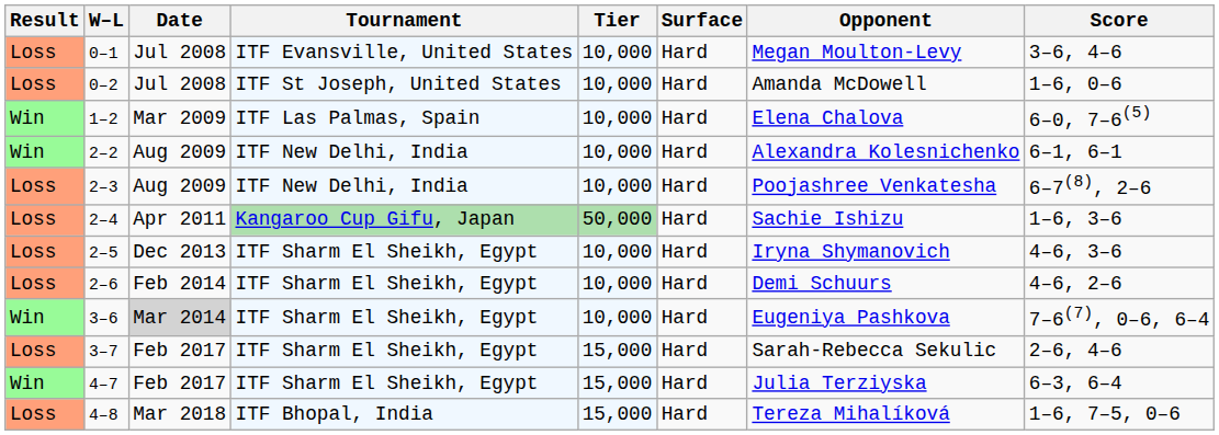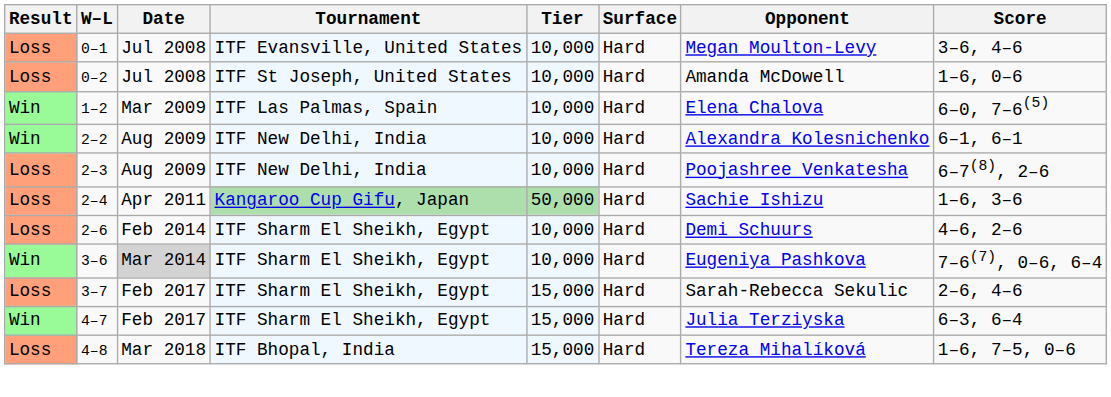 <table class="sortable wikitable">
 <tr>
 <th>Result</th>
 <th class="unsortable">W–L</th>
 <th>Date</th>
 <th>Tournament</th>
 <th>Tier</th>
 <th>Surface</th>
 <th>Opponent</th>
 <th class="unsortable">Score</th>
 </tr>
 <tr>
 <td style="background:#ffa07a;">Loss</td>
 <td><small>0–1</small></td>
 <td>Jul 2008</td>
 <td style="background:#f0f8ff;">ITF Evansville, United States</td>
 <td style="background:#f0f8ff;">10,000</td>
 <td>Hard</td>
 <td> <a href='#'>Megan Moulton-Levy</a></td>
 <td>3–6, 4–6</td>
 </tr>
 <tr>
 <td style="background:#ffa07a;">Loss</td>
 <td><small>0–2</small></td>
 <td>Jul 2008</td>
 <td style="background:#f0f8ff;">ITF St Joseph, United States</td>
 <td style="background:#f0f8ff;">10,000</td>
 <td>Hard</td>
 <td> Amanda McDowell</td>
 <td>1–6, 0–6</td>
 </tr>
 <tr>
 <td style="background:#98fb98;">Win</td>
 <td><small>1–2</small></td>
 <td>Mar 2009</td>
 <td style="background:#f0f8ff;">ITF Las Palmas, Spain</td>
 <td style="background:#f0f8ff;">10,000</td>
 <td>Hard</td>
 <td> <a href='#'>Elena Chalova</a></td>
 <td>6–0, 7–6<sup>(5)</sup></td>
 </tr>
 <tr>
 <td style="background:#98fb98;">Win</td>
 <td><small>2–2</small></td>
 <td>Aug 2009</td>
 <td style="background:#f0f8ff;">ITF New Delhi, India</td>
 <td style="background:#f0f8ff;">10,000</td>
 <td>Hard</td>
 <td> <a href='#'>Alexandra Kolesnichenko</a></td>
 <td>6–1, 6–1</td>
 </tr>
 <tr>
 <td style="background:#ffa07a;">Loss</td>
 <td><small>2–3</small></td>
 <td>Aug 2009</td>
 <td style="background:#f0f8ff;">ITF New Delhi, India</td>
 <td style="background:#f0f8ff;">10,000</td>
 <td>Hard</td>
 <td> <a href='#'>Poojashree Venkatesha</a></td>
 <td>6–7<sup>(8)</sup>, 2–6</td>
 </tr>
 <tr>
 <td style="background:#ffa07a;">Loss</td>
 <td><small>2–4</small></td>
 <td>Apr 2011</td>
 <td style="background:#addfad;"><a href='#'>Kangaroo Cup Gifu</a>, Japan</td>
 <td style="background:#addfad;">50,000</td>
 <td>Hard</td>
 <td> <a href='#'>Sachie Ishizu</a></td>
 <td>1–6, 3–6</td>
 </tr>
 <tr>
 <td style="background:#ffa07a;">Loss</td>
-<td><small>2–5</small></td>
-<td>Dec 2013</td>
-<td style="background:#f0f8ff;">ITF Sharm El Sheikh, Egypt</td>
-<td style="background:#f0f8ff;">10,000</td>
-<td>Hard</td>
-<td> <a href='#'>Iryna Shymanovich</a></td>
-<td>4–6, 3–6</td>
-</tr>
-<tr>
-<td style="background:#ffa07a;">Loss</td>
 <td><small>2–6</small></td>
 <td>Feb 2014</td>
 <td style="background:#f0f8ff;">ITF Sharm El Sheikh, Egypt</td>
 <td style="background:#f0f8ff;">10,000</td>
 <td>Hard</td>
 <td> <a href='#'>Demi Schuurs</a></td>
 <td>4–6, 2–6</td>
 </tr>
 <tr>
 <td style="background:#98fb98;">Win</td>
 <td><small>3–6</small></td>
 <td style="background: lightgrey;">Mar 2014</td>
 <td style="background:#f0f8ff;">ITF Sharm El Sheikh, Egypt</td>
 <td style="background:#f0f8ff;">10,000</td>
 <td>Hard</td>
 <td> <a href='#'>Eugeniya Pashkova</a></td>
 <td>7–6<sup>(7)</sup>, 0–6, 6–4</td>
 </tr>
 <tr>
 <td style="background:#ffa07a;">Loss</td>
 <td><small>3–7</small></td>
 <td>Feb 2017</td>
 <td style="background:#f0f8ff;">ITF Sharm El Sheikh, Egypt</td>
 <td style="background:#f0f8ff;">15,000</td>
 <td>Hard</td>
 <td> Sarah-Rebecca Sekulic</td>
 <td>2–6, 4–6</td>
 </tr>
 <tr>
 <td style="background:#98fb98;">Win</td>
 <td><small>4–7</small></td>
 <td>Feb 2017</td>
 <td style="background:#f0f8ff;">ITF Sharm El Sheikh, Egypt</td>
 <td style="background:#f0f8ff;">15,000</td>
 <td>Hard</td>
 <td> <a href='#'>Julia Terziyska</a></td>
 <td>6–3, 6–4</td>
 </tr>
 <tr>
 <td style="background:#ffa07a;">Loss</td>
 <td><small>4–8</small></td>
 <td>Mar 2018</td>
 <td style="background:#f0f8ff;">ITF Bhopal, India</td>
 <td style="background:#f0f8ff;">15,000</td>
 <td>Hard</td>
 <td> <a href='#'>Tereza Mihalíková</a></td>
 <td>1–6, 7–5, 0–6</td>
 </tr>
 </table>
